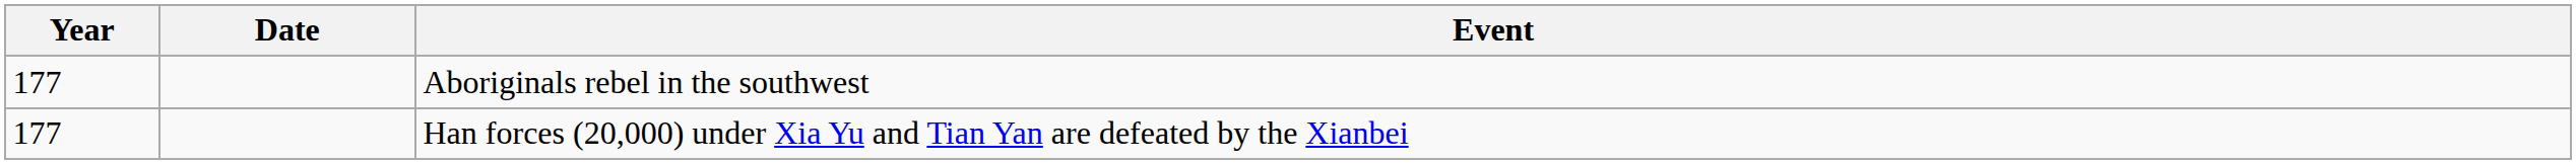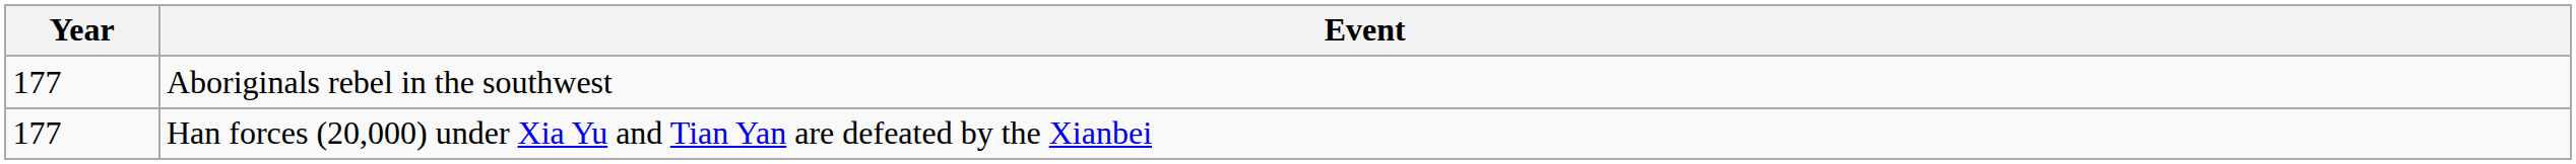 <table class="wikitable" style="width:100%;">
 <tr>
 <th style="width:6%">Year</th>
-<th style="width:10%">Date</th>
 <th>Event</th>
 </tr>
 <tr>
 <td>177</td>
-<td></td>
 <td>Aboriginals rebel in the southwest</td>
 </tr>
 <tr>
 <td>177</td>
-<td></td>
 <td>Han forces (20,000) under <a href='#'>Xia Yu</a> and <a href='#'>Tian Yan</a> are defeated by the <a href='#'>Xianbei</a></td>
 </tr>
 </table>
